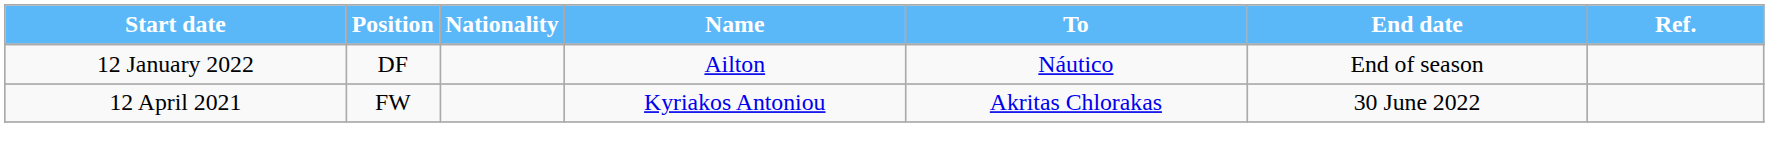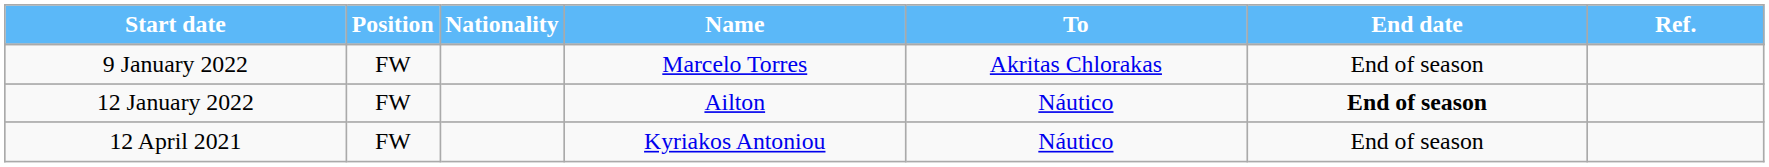 <table class="wikitable"  style="text-align:center; font-size:90%; ">
 <tr>
 <th style="background:#5BB8F8; color:white; width:200px;">Start date</th>
 <th style="background:#5BB8F8; color:white; width:50px;">Position</th>
 <th style="background:#5BB8F8; color:white; width:50px;">Nationality</th>
 <th style="background:#5BB8F8; color:white; width:200px;">Name</th>
 <th style="background:#5BB8F8; color:white; width:200px;">To</th>
 <th style="background:#5BB8F8; color:white; width:200px;">End date</th>
 <th style="background:#5BB8F8; color:white; width:100px;">Ref.</th>
 </tr>
 <tr>
 </tr>
 <tr>
+<td>9 January 2022</td>
+<td>FW</td>
+<td></td>
+<td><a href='#'>Marcelo Torres</a></td>
+<td><a href='#'>Akritas Chlorakas</a></td>
+<td>End of season</td>
+<td></td>
+</tr>
+<tr>
 <td>12 January 2022</td>
-<td>DF</td>
+<td>FW</td>
 <td></td>
 <td><a href='#'>Ailton</a></td>
 <td><a href='#'>Náutico</a></td>
-<td>End of season</td>
+<td><strong>End of season</strong></td>
 <td></td>
 </tr>
 <tr>
 <td>12 April 2021</td>
 <td>FW</td>
 <td></td>
 <td><a href='#'>Kyriakos Antoniou</a></td>
-<td><a href='#'>Akritas Chlorakas</a></td>
-<td>30 June 2022</td>
+<td><a href='#'>Náutico</a></td>
+<td>End of season</td>
 <td></td>
 </tr>
 </table>
